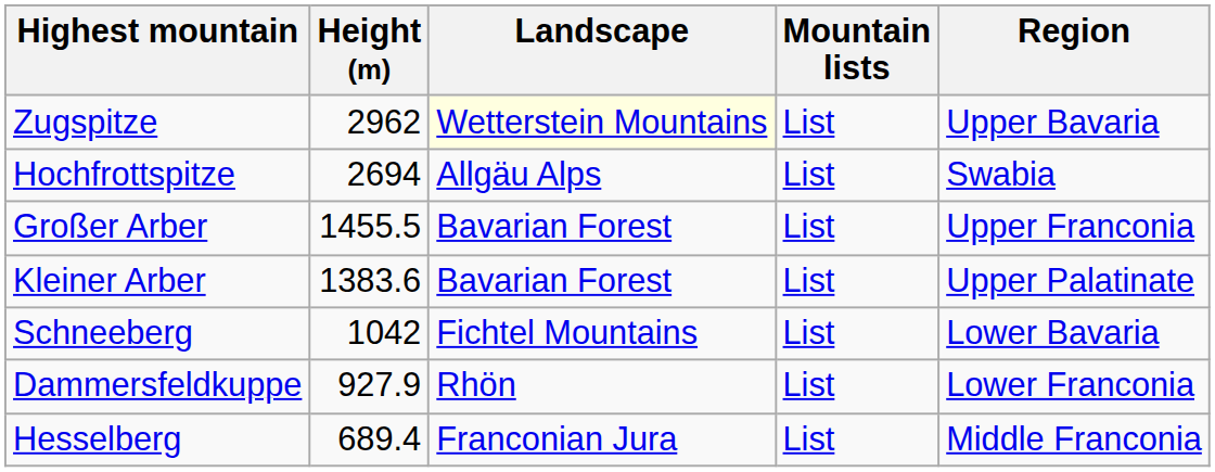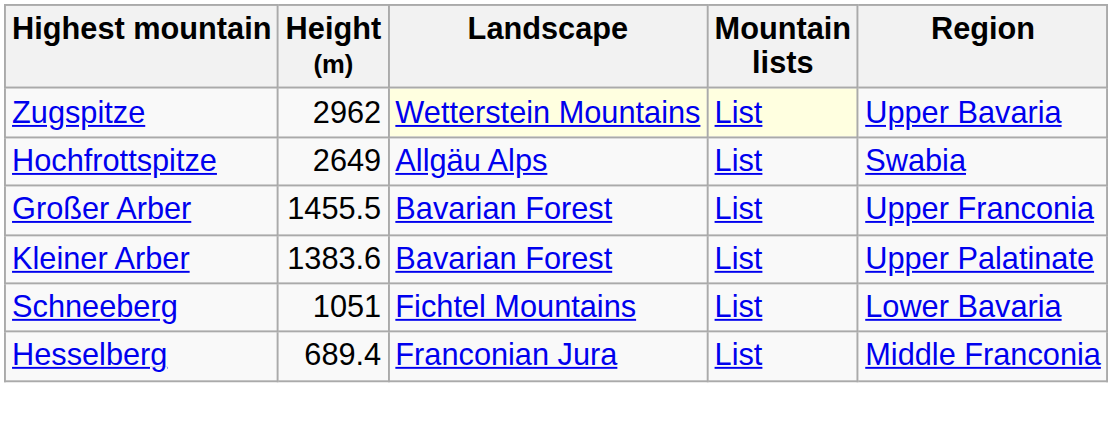 <table class="wikitable toptextcells sortable">
 <tr style="vertical-align:top">
 <th>Highest mountain</th>
 <th>Height<br><small>(m)</small></th>
 <th>Landscape</th>
 <th class="unsortable">Mountain<br>lists<br></th>
 <th>Region</th>
 </tr>
 <tr>
 <td><a href='#'>Zugspitze</a></td>
 <td style="text-align:right;">2962</td>
 <td style="background: lightyellow;"><a href='#'>Wetterstein Mountains</a></td>
-<td><a href='#'>List</a></td>
+<td style="background: lightyellow;"><a href='#'>List</a></td>
 <td><a href='#'>Upper Bavaria</a></td>
 </tr>
 <tr>
 <td><a href='#'>Hochfrottspitze</a></td>
-<td style="text-align:right;">2694</td>
+<td style="text-align:right;">2649</td>
 <td><a href='#'>Allgäu Alps</a></td>
 <td><a href='#'>List</a></td>
 <td><a href='#'>Swabia</a></td>
 </tr>
 <tr>
 <td><a href='#'>Großer Arber</a></td>
 <td style="text-align:right;">1455.5</td>
 <td><a href='#'>Bavarian Forest</a></td>
 <td><a href='#'>List</a></td>
 <td><a href='#'>Upper Franconia</a></td>
 </tr>
 <tr>
 <td><a href='#'>Kleiner Arber</a></td>
 <td style="text-align:right;">1383.6</td>
 <td><a href='#'>Bavarian Forest</a></td>
 <td><a href='#'>List</a></td>
 <td><a href='#'>Upper Palatinate</a></td>
 </tr>
 <tr>
 <td><a href='#'>Schneeberg</a></td>
-<td style="text-align:right;">1042</td>
+<td style="text-align:right;">1051</td>
 <td><a href='#'>Fichtel Mountains</a></td>
 <td><a href='#'>List</a></td>
 <td><a href='#'>Lower Bavaria</a></td>
-</tr>
-<tr>
-<td><a href='#'>Dammersfeldkuppe</a></td>
-<td style="text-align:right;">927.9</td>
-<td><a href='#'>Rhön</a></td>
-<td><a href='#'>List</a></td>
-<td><a href='#'>Lower Franconia</a></td>
 </tr>
 <tr>
 <td><a href='#'>Hesselberg</a></td>
 <td style="text-align:right;">689.4</td>
 <td><a href='#'>Franconian Jura</a></td>
 <td><a href='#'>List</a></td>
 <td><a href='#'>Middle Franconia</a></td>
 </tr>
 </table>
